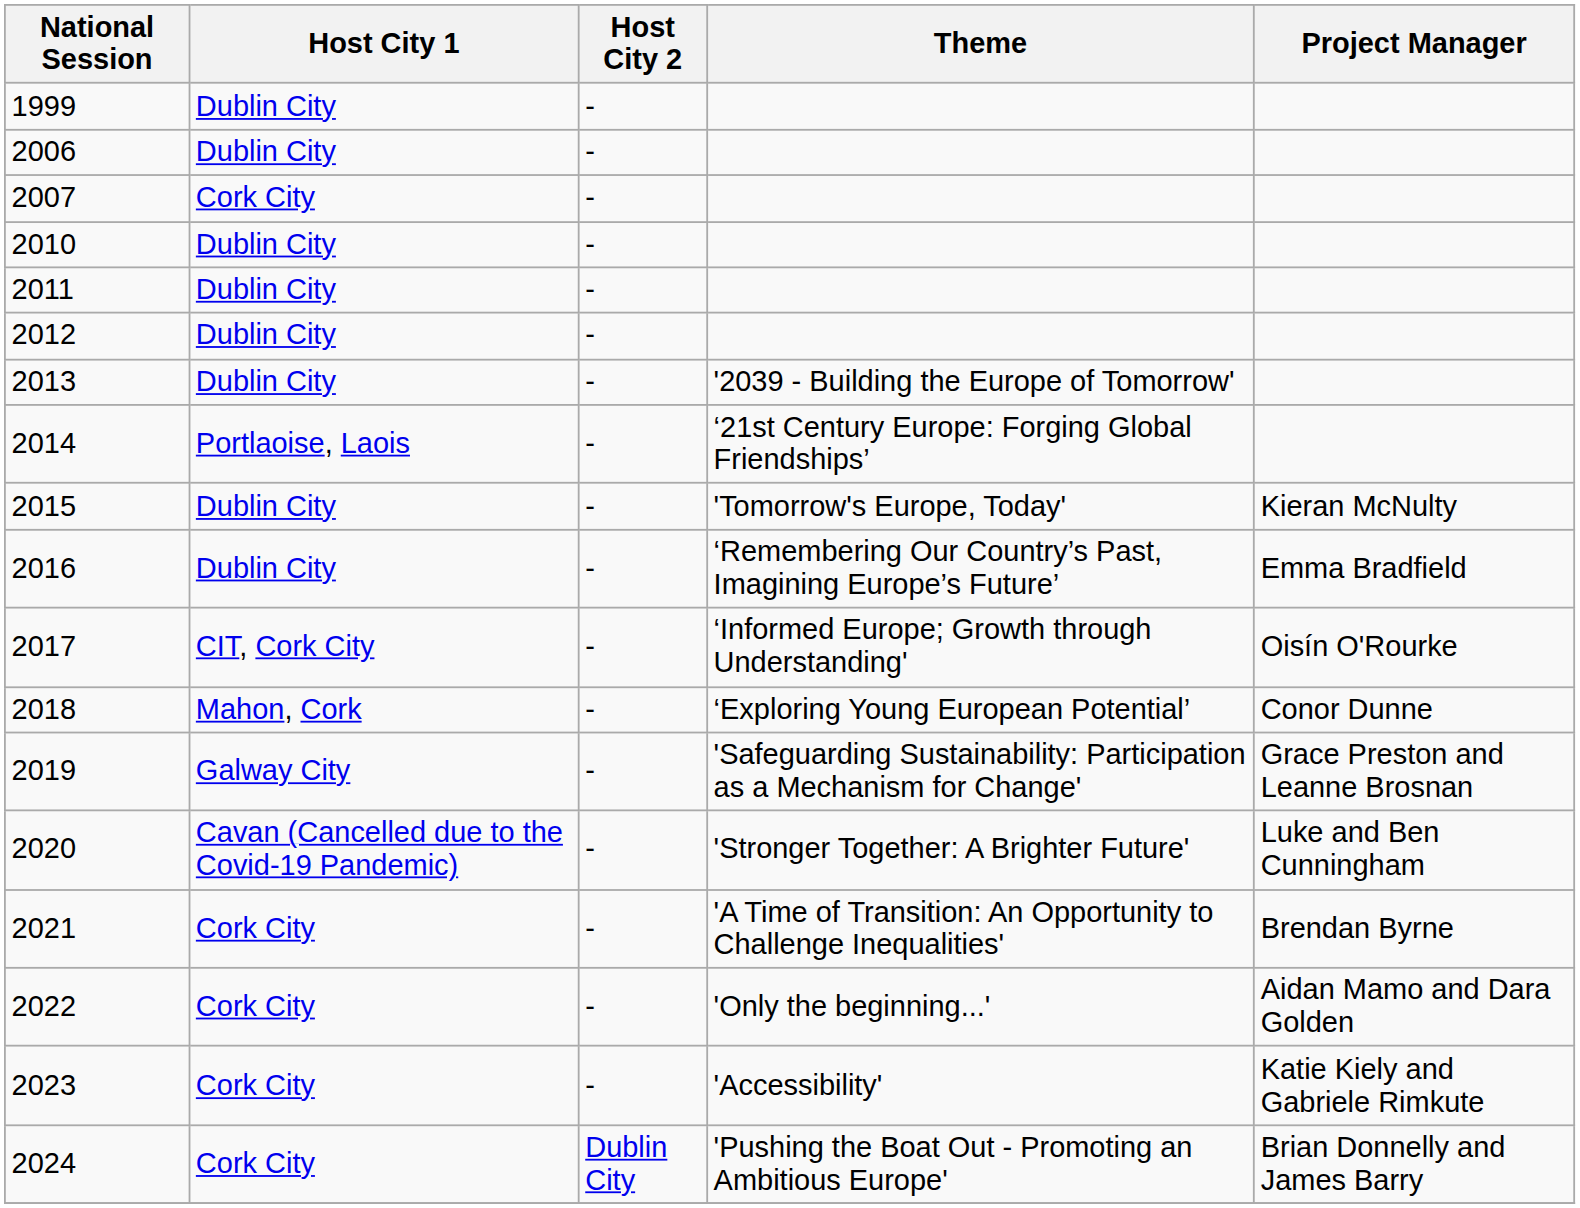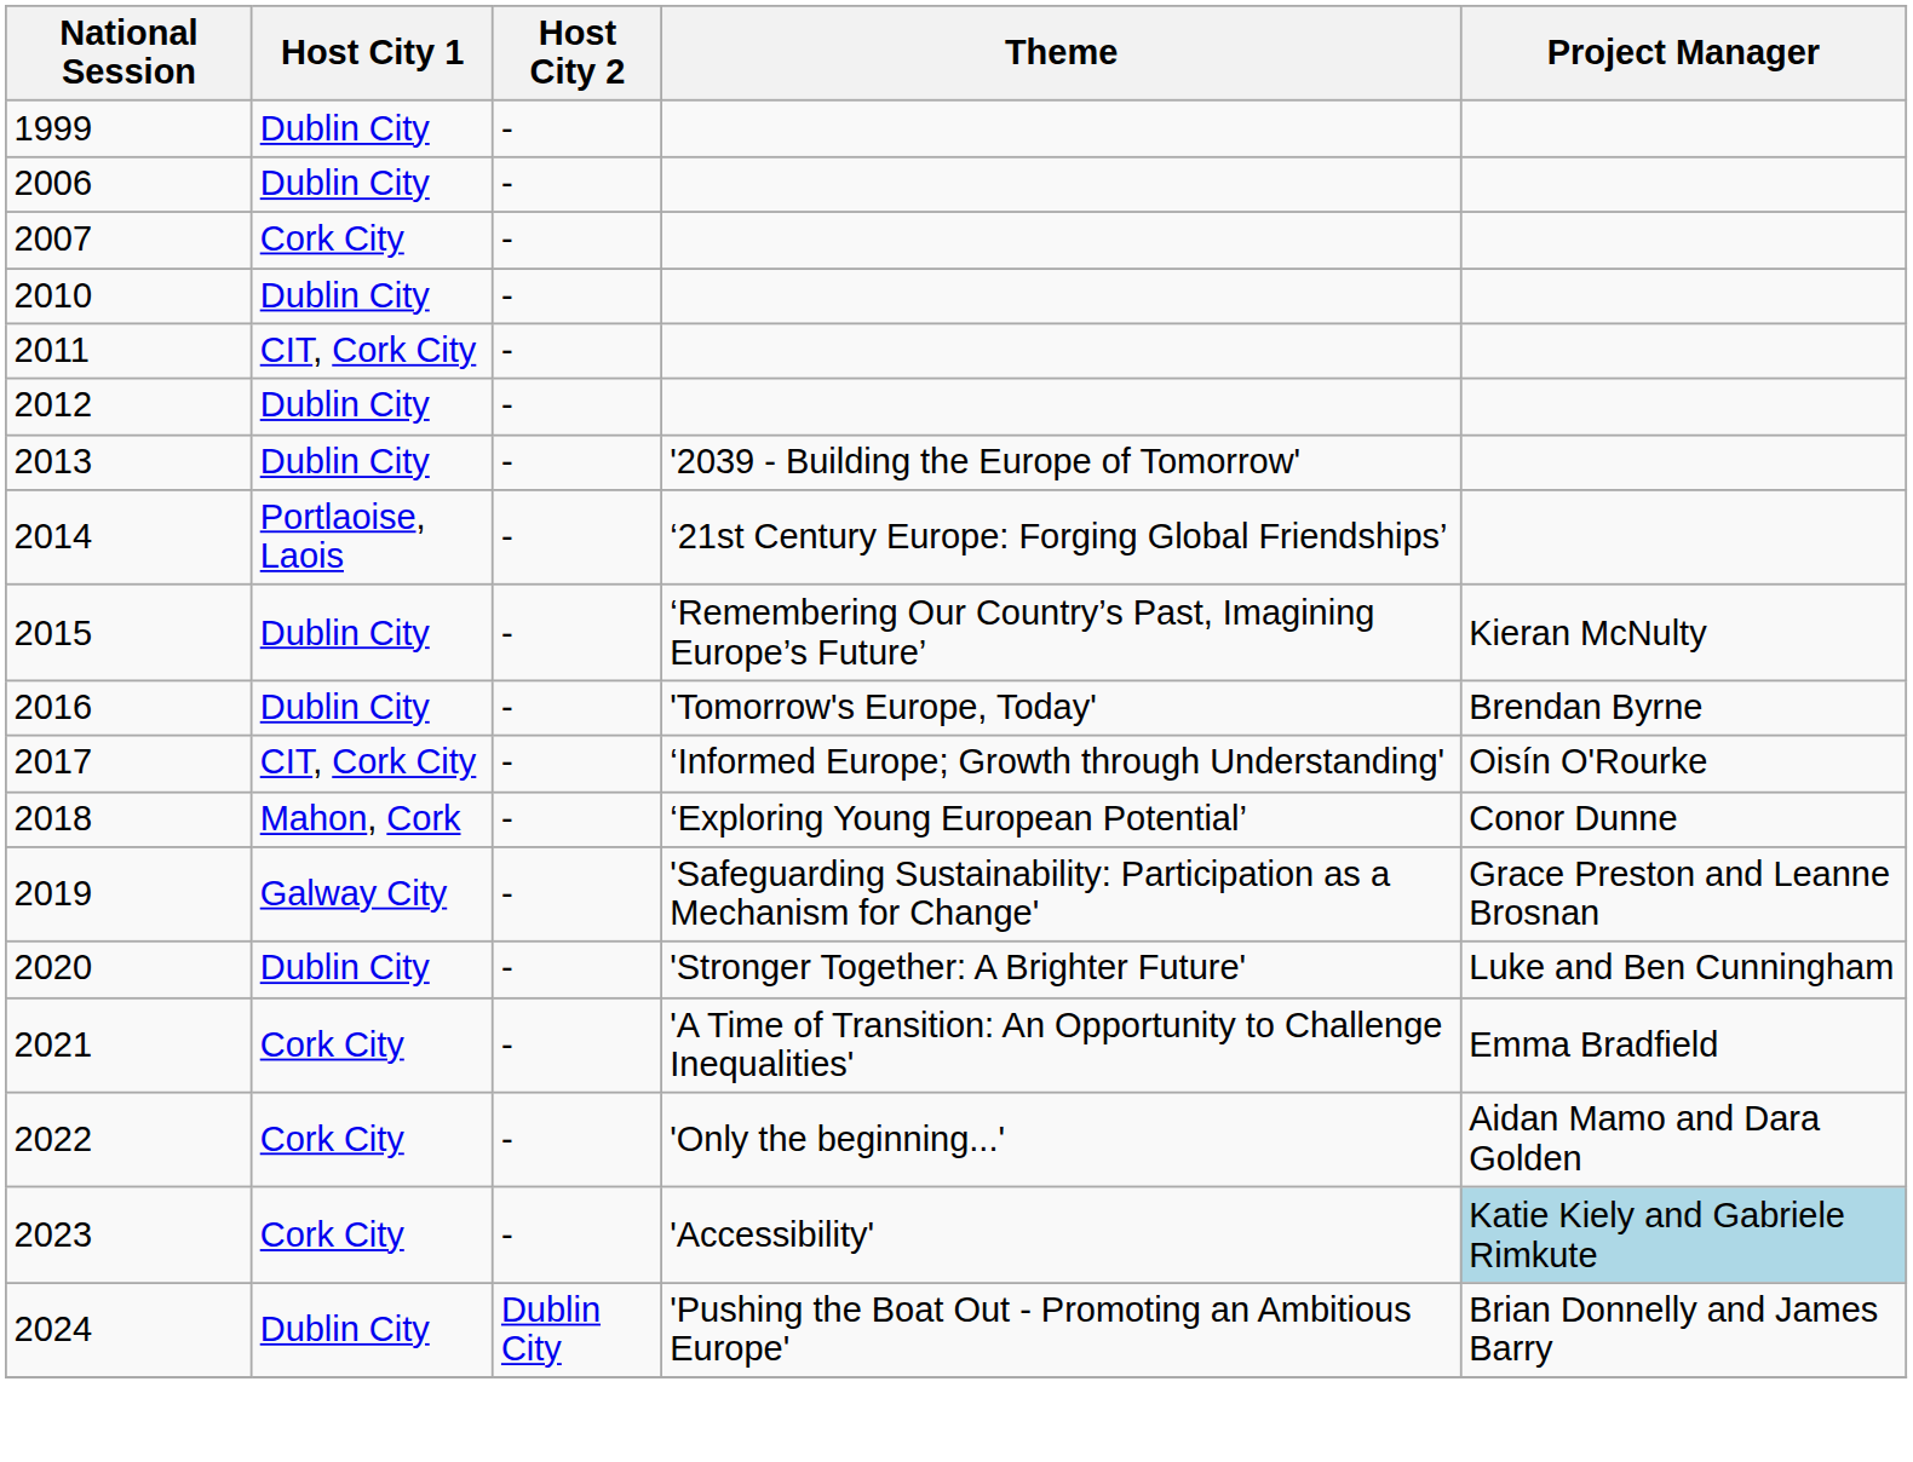 <table class="wikitable">
 <tr>
 <th>National Session</th>
 <th>Host City 1</th>
 <th>Host City 2</th>
 <th>Theme</th>
 <th>Project Manager</th>
 </tr>
 <tr>
 <td>1999</td>
 <td><a href='#'>Dublin City</a></td>
 <td>-</td>
 <td></td>
 <td></td>
 </tr>
 <tr>
 <td>2006</td>
 <td><a href='#'>Dublin City</a></td>
 <td>-</td>
 <td></td>
 <td></td>
 </tr>
 <tr>
 <td>2007</td>
 <td><a href='#'>Cork City</a></td>
 <td>-</td>
 <td></td>
 <td></td>
 </tr>
 <tr>
 <td>2010</td>
 <td><a href='#'>Dublin City</a></td>
 <td>-</td>
 <td></td>
 <td></td>
 </tr>
 <tr>
 <td>2011</td>
-<td><a href='#'>Dublin City</a></td>
+<td><a href='#'>CIT</a>, <a href='#'>Cork City</a></td>
 <td>-</td>
 <td></td>
 <td></td>
 </tr>
 <tr>
 <td>2012</td>
 <td><a href='#'>Dublin City</a></td>
 <td>-</td>
 <td></td>
 <td></td>
 </tr>
 <tr>
 <td>2013</td>
 <td><a href='#'>Dublin City</a></td>
 <td>-</td>
 <td>'2039 - Building the Europe of Tomorrow'</td>
 <td></td>
 </tr>
 <tr>
 <td>2014</td>
 <td><a href='#'>Portlaoise</a>, <a href='#'>Laois</a></td>
 <td>-</td>
 <td>‘21st Century Europe: Forging Global Friendships’</td>
 <td></td>
 </tr>
 <tr>
 <td>2015</td>
 <td><a href='#'>Dublin City</a></td>
 <td>-</td>
-<td>'Tomorrow's Europe, Today'</td>
+<td>‘Remembering Our Country’s Past, Imagining Europe’s Future’</td>
 <td>Kieran McNulty</td>
 </tr>
 <tr>
 <td>2016</td>
 <td><a href='#'>Dublin City</a></td>
 <td>-</td>
-<td>‘Remembering Our Country’s Past, Imagining Europe’s Future’</td>
-<td>Emma Bradfield</td>
+<td>'Tomorrow's Europe, Today'</td>
+<td>Brendan Byrne</td>
 </tr>
 <tr>
 <td>2017</td>
 <td><a href='#'>CIT</a>, <a href='#'>Cork City</a></td>
 <td>-</td>
 <td>‘Informed Europe; Growth through Understanding'</td>
 <td>Oisín O'Rourke</td>
 </tr>
 <tr>
 <td>2018</td>
 <td><a href='#'>Mahon</a>, <a href='#'>Cork</a></td>
 <td>-</td>
 <td>‘Exploring Young European Potential’</td>
 <td>Conor Dunne</td>
 </tr>
 <tr>
 <td>2019</td>
 <td><a href='#'>Galway City</a></td>
 <td>-</td>
 <td>'Safeguarding Sustainability: Participation as a Mechanism for Change'</td>
 <td>Grace Preston and Leanne Brosnan</td>
 </tr>
 <tr>
 <td>2020</td>
-<td><a href='#'>Cavan (Cancelled due to the Covid-19 Pandemic)</a></td>
+<td><a href='#'>Dublin City</a></td>
 <td>-</td>
 <td>'Stronger Together: A Brighter Future'</td>
 <td>Luke and Ben Cunningham</td>
 </tr>
 <tr>
 <td>2021</td>
 <td><a href='#'>Cork City</a></td>
 <td>-</td>
 <td>'A Time of Transition: An Opportunity to Challenge Inequalities'</td>
-<td>Brendan Byrne</td>
+<td>Emma Bradfield</td>
 </tr>
 <tr>
 <td>2022</td>
 <td><a href='#'>Cork City</a></td>
 <td>-</td>
 <td>'Only the beginning...'</td>
 <td>Aidan Mamo and Dara Golden</td>
 </tr>
 <tr>
 <td>2023</td>
 <td><a href='#'>Cork City</a></td>
 <td>-</td>
 <td>'Accessibility'</td>
-<td>Katie Kiely and Gabriele Rimkute</td>
+<td style="background: lightblue;">Katie Kiely and Gabriele Rimkute</td>
 </tr>
 <tr>
 <td>2024</td>
-<td><a href='#'>Cork City</a></td>
+<td><a href='#'>Dublin City</a></td>
 <td><a href='#'>Dublin City</a></td>
 <td>'Pushing the Boat Out - Promoting an Ambitious Europe'</td>
 <td>Brian Donnelly and James Barry</td>
 </tr>
 <tr>
 </tr>
 </table>
